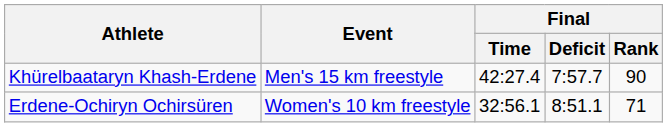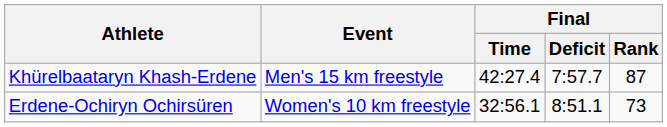 <table class="wikitable">
 <tr>
 <th rowspan="2">Athlete</th>
 <th rowspan="2">Event</th>
 <th colspan="3">Final</th>
 </tr>
 <tr>
 <th>Time</th>
 <th>Deficit</th>
 <th>Rank</th>
 </tr>
 <tr>
 <td><a href='#'>Khürelbaataryn Khash-Erdene</a></td>
 <td><a href='#'>Men's 15 km freestyle</a></td>
 <td align="center">42:27.4</td>
 <td align="center">7:57.7</td>
-<td align="center">90</td>
+<td align="center">87</td>
 </tr>
 <tr>
 <td><a href='#'>Erdene-Ochiryn Ochirsüren</a></td>
 <td><a href='#'>Women's 10 km freestyle</a></td>
 <td align="center">32:56.1</td>
 <td align="center">8:51.1</td>
-<td align="center">71</td>
+<td align="center">73</td>
 </tr>
 </table>
